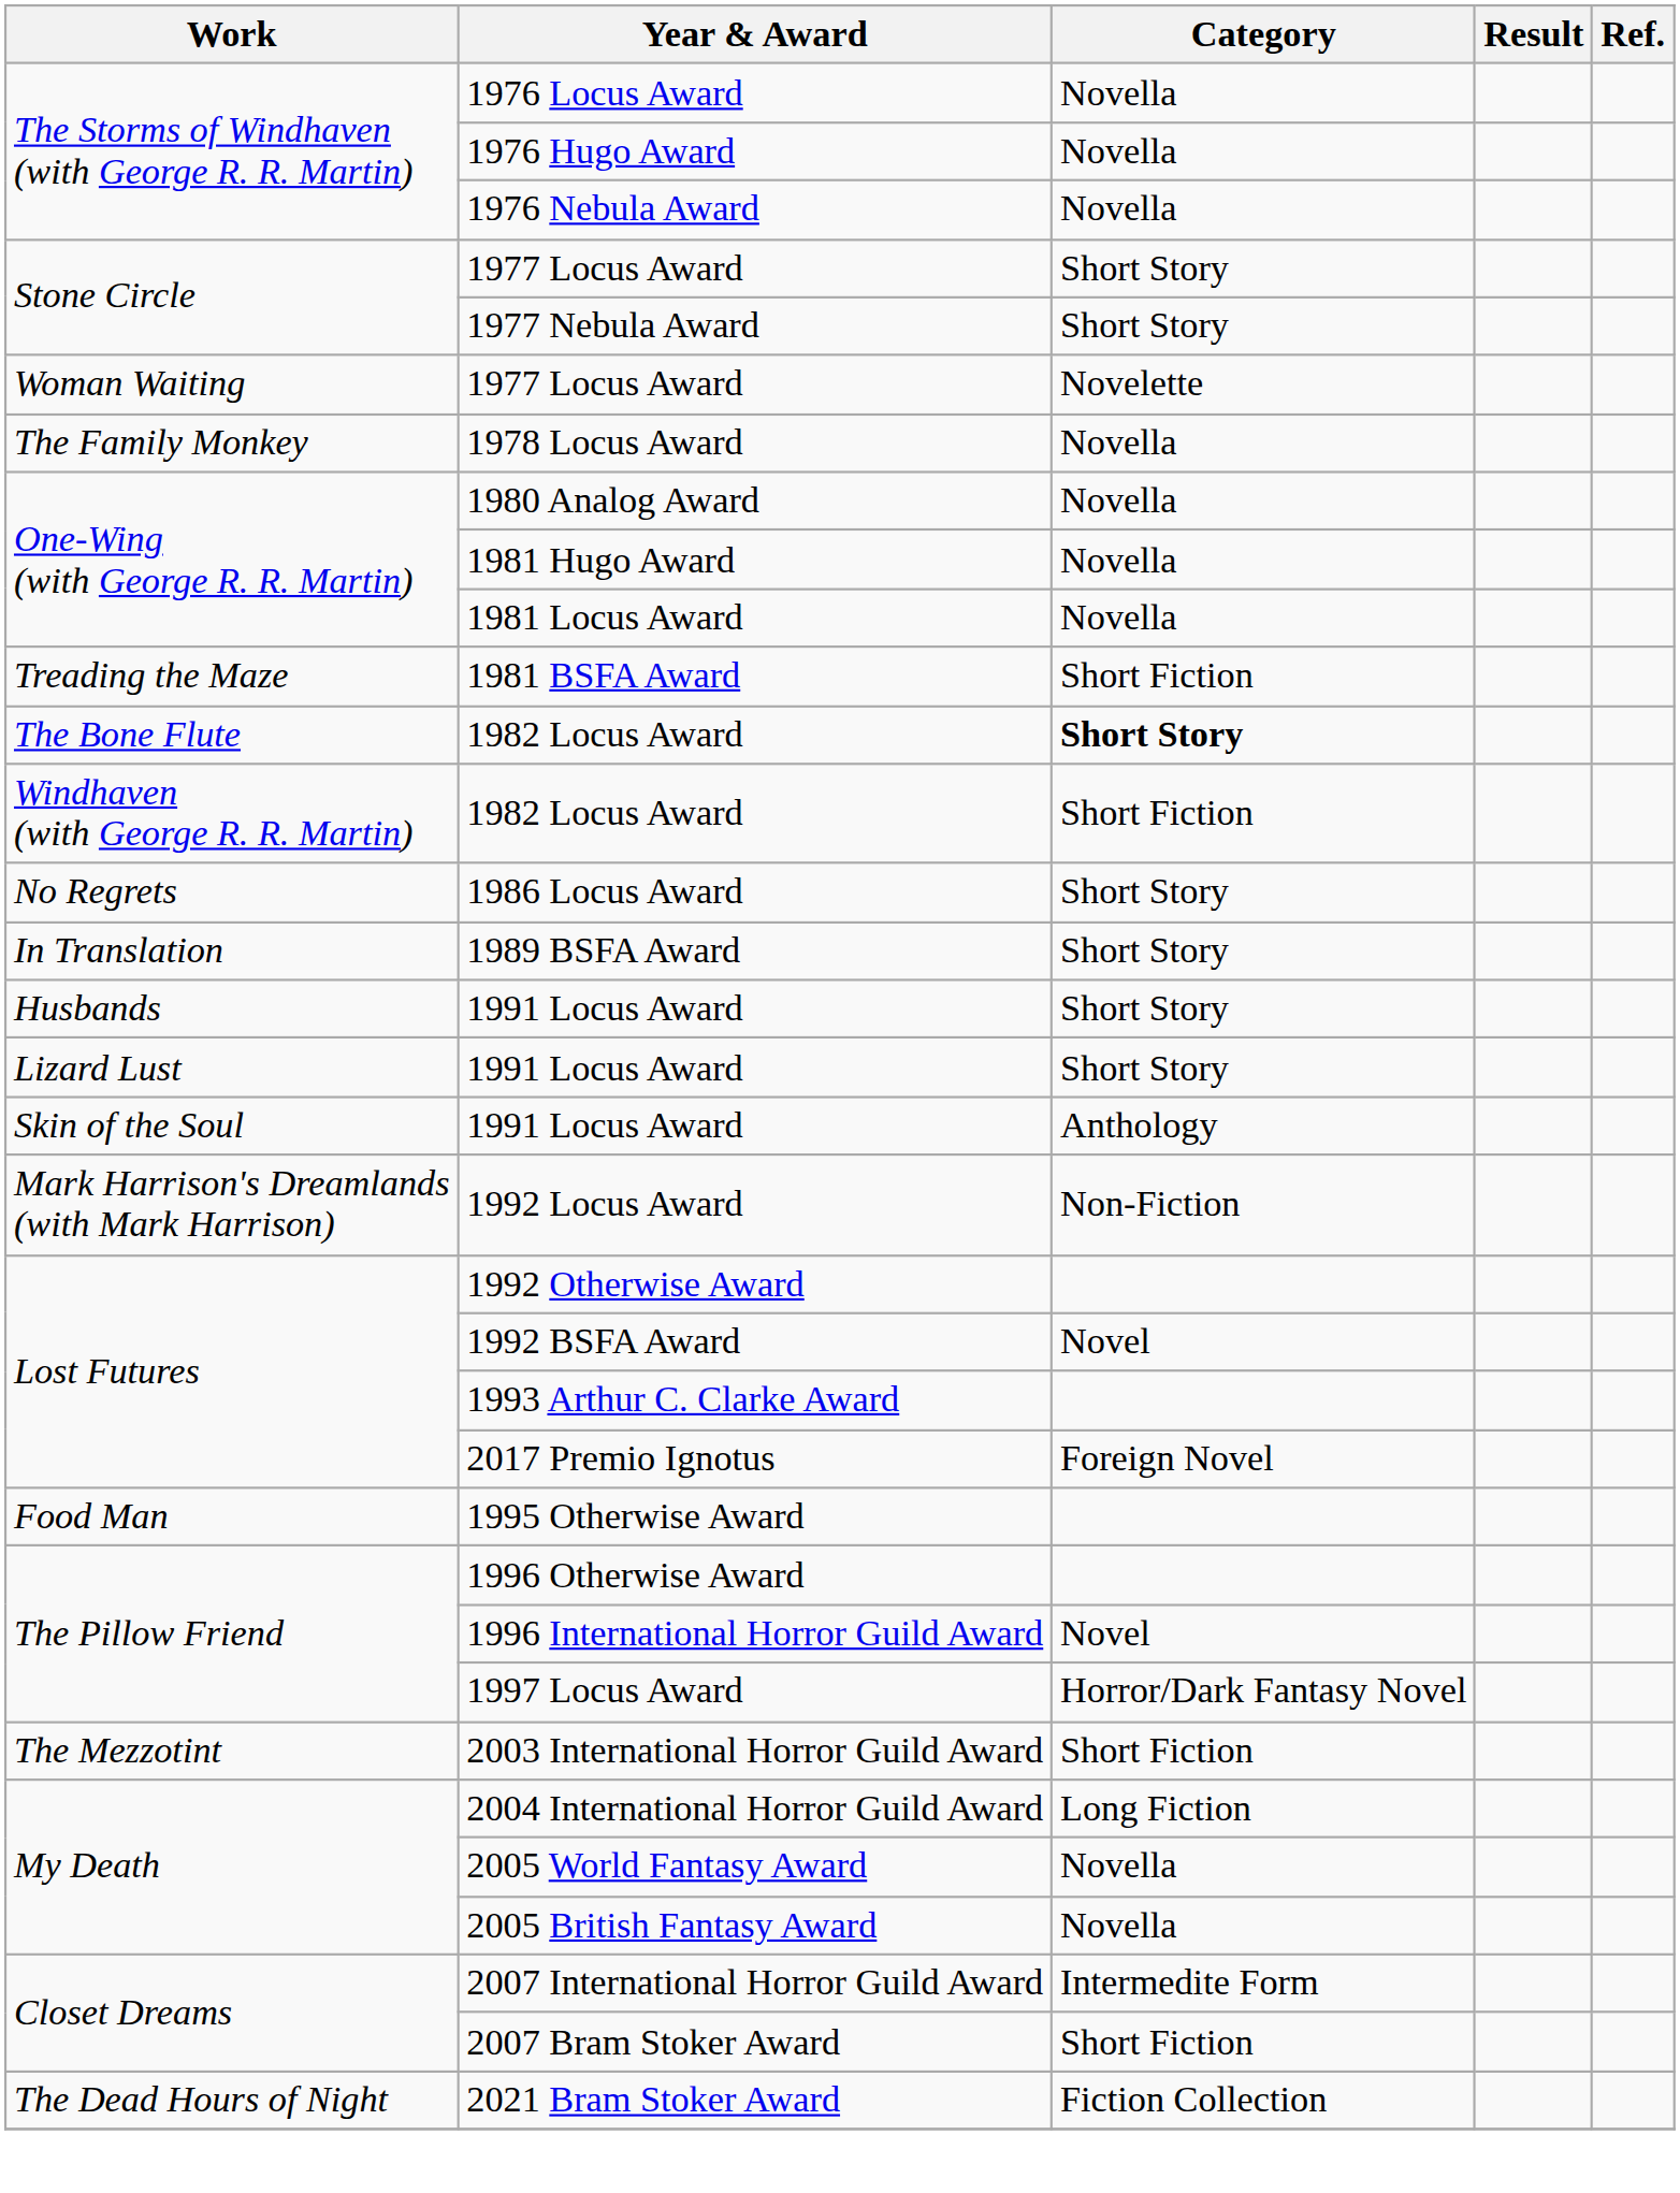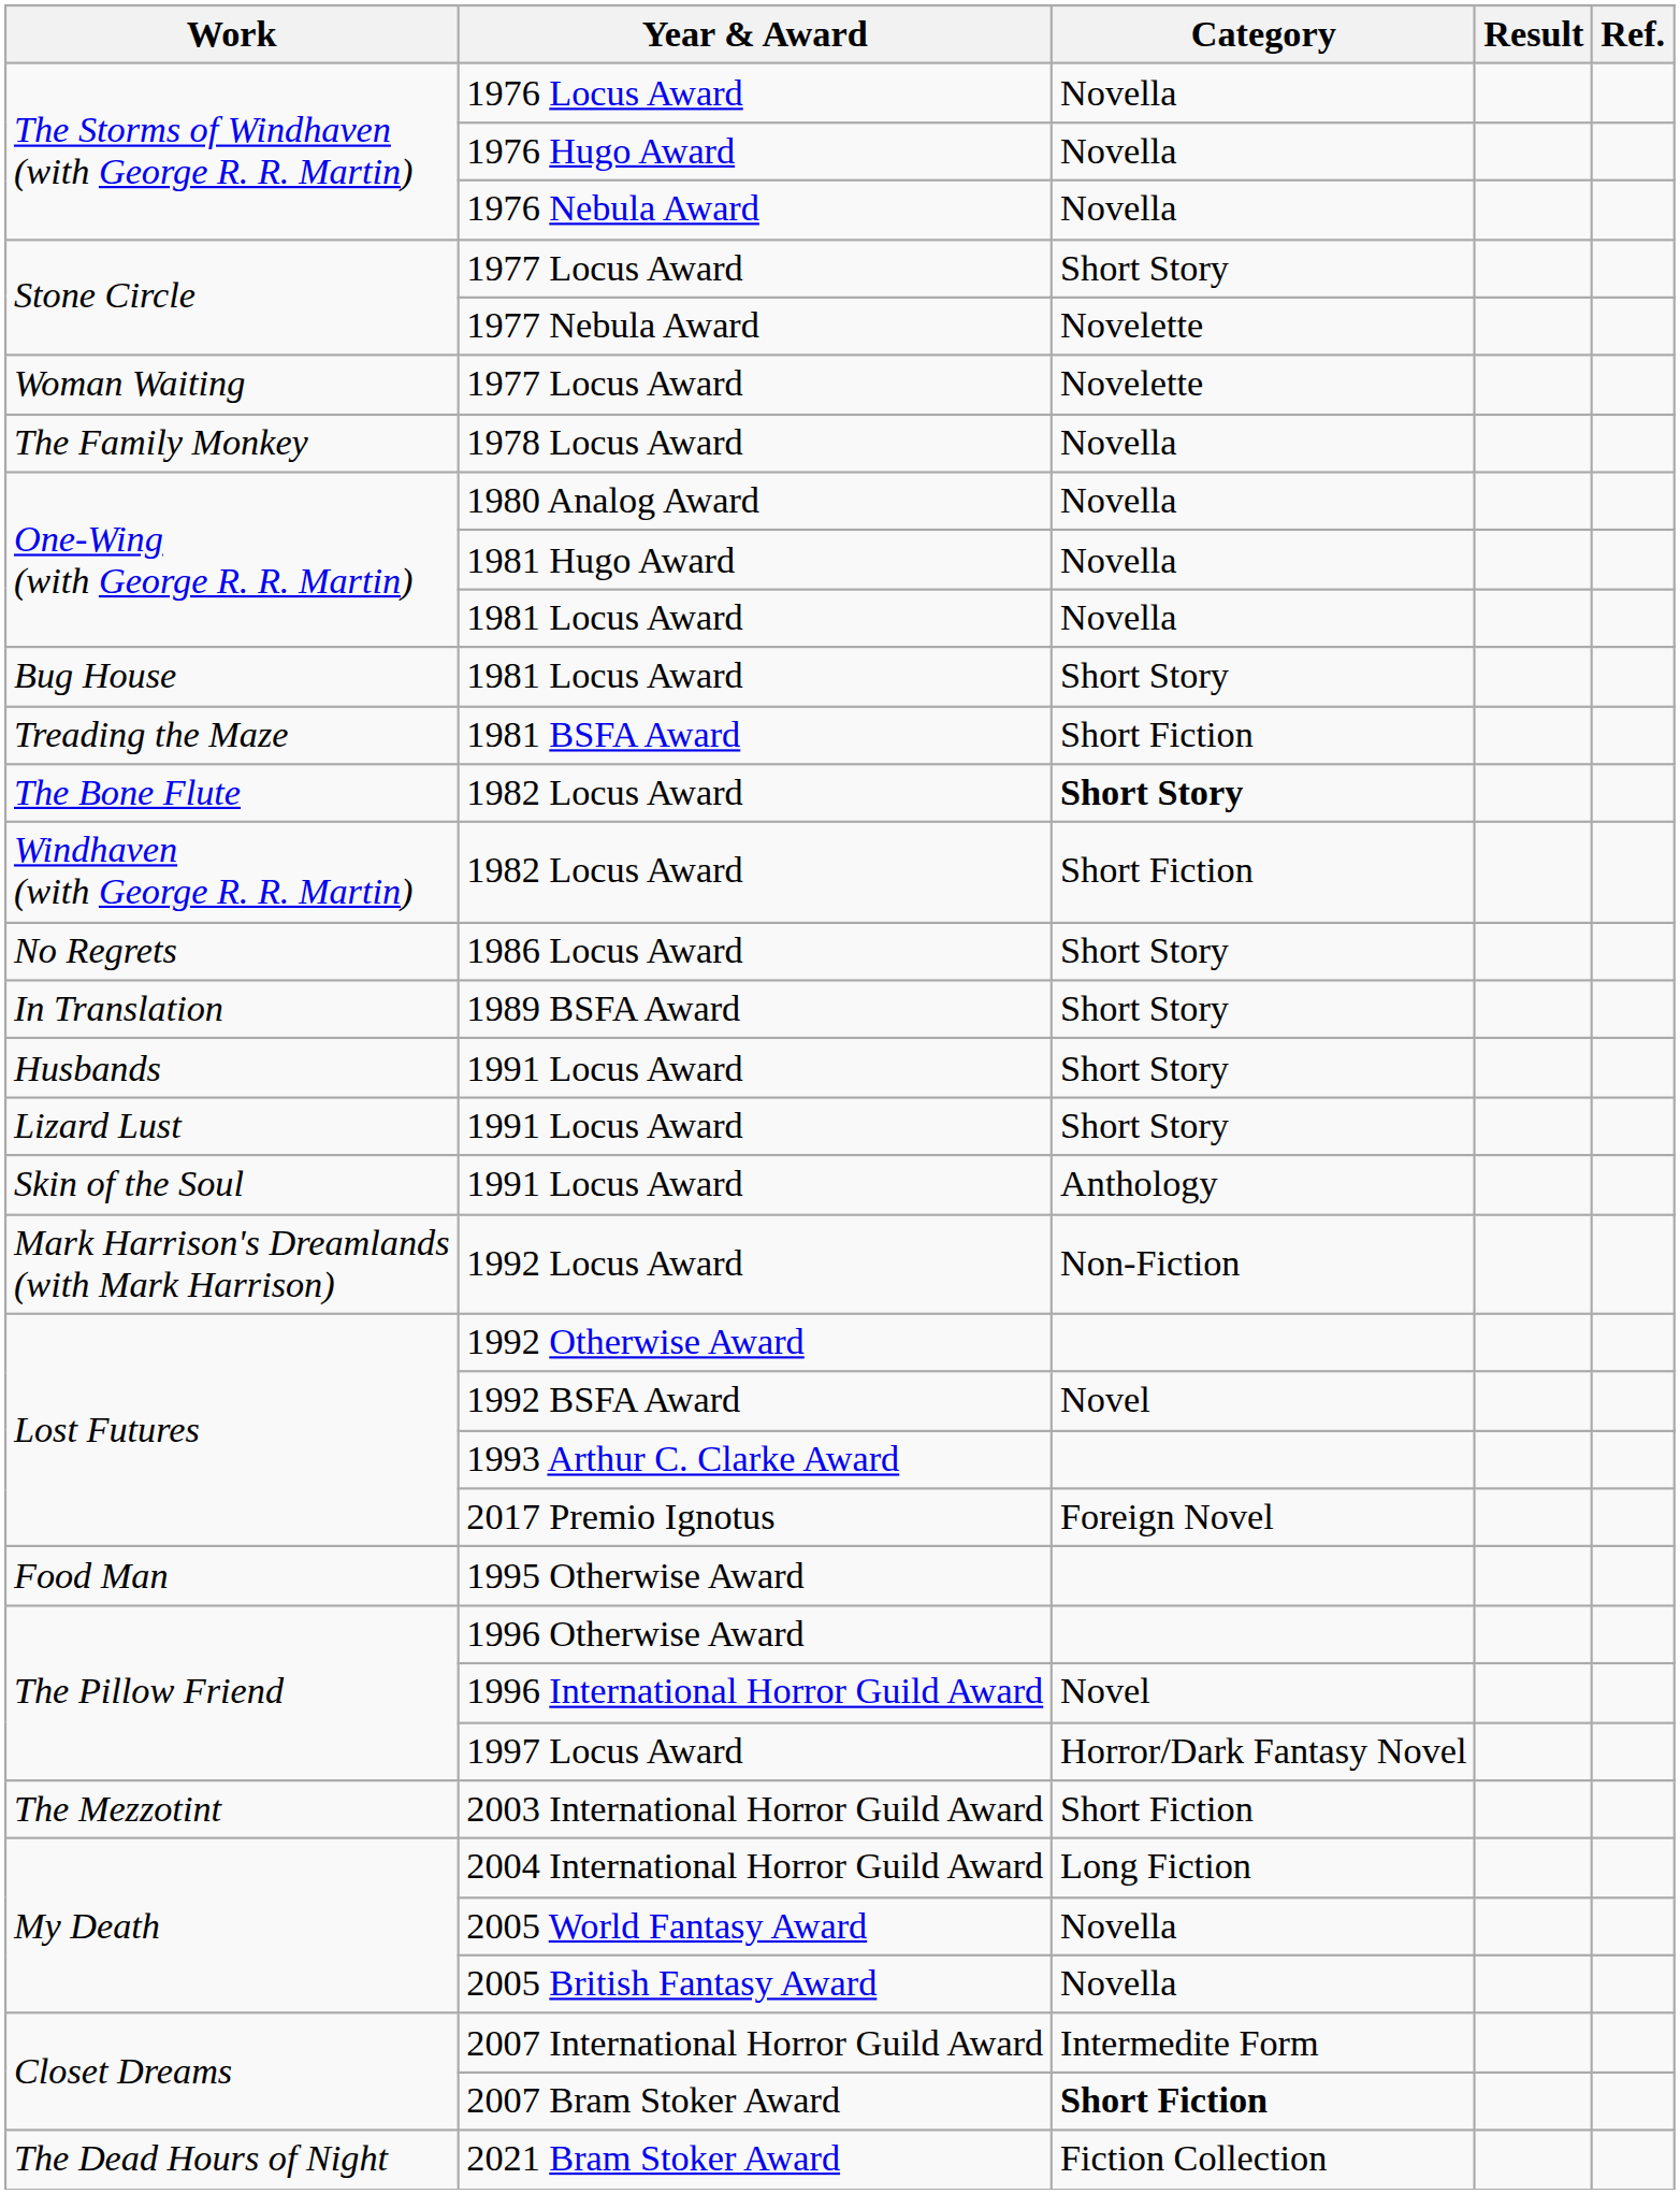 <table class="wikitable">
 <tr>
 <th>Work</th>
 <th>Year & Award</th>
 <th>Category</th>
 <th>Result</th>
 <th>Ref.</th>
 </tr>
 <tr>
 <td rowspan="3"><em><a href='#'>The Storms of Windhaven</a></em><br><em>(with <a href='#'>George R. R. Martin</a>)</em></td>
 <td>1976 <a href='#'>Locus Award</a></td>
 <td>Novella</td>
 <td></td>
 <td></td>
 </tr>
 <tr>
 <td>1976 <a href='#'>Hugo Award</a></td>
 <td>Novella</td>
 <td></td>
 <td></td>
 </tr>
 <tr>
 <td>1976 <a href='#'>Nebula Award</a></td>
 <td>Novella</td>
 <td></td>
 <td></td>
 </tr>
 <tr>
 <td rowspan="2"><em>Stone Circle</em></td>
 <td>1977 Locus Award</td>
 <td>Short Story</td>
 <td></td>
 <td></td>
 </tr>
 <tr>
 <td>1977 Nebula Award</td>
-<td>Short Story</td>
+<td>Novelette</td>
 <td></td>
 <td></td>
 </tr>
 <tr>
 <td rowspan="1"><em>Woman Waiting</em></td>
 <td>1977 Locus Award</td>
 <td>Novelette</td>
 <td></td>
 <td></td>
 </tr>
 <tr>
 <td rowspan="1"><em>The Family Monkey</em></td>
 <td>1978 Locus Award</td>
 <td>Novella</td>
 <td></td>
 <td></td>
 </tr>
 <tr>
 <td rowspan="3"><em><a href='#'>One-Wing</a></em><br><em>(with <a href='#'>George R. R. Martin</a>)</em></td>
 <td>1980 Analog Award</td>
 <td>Novella</td>
 <td></td>
 <td></td>
 </tr>
 <tr>
 <td>1981 Hugo Award</td>
 <td>Novella</td>
 <td></td>
 <td></td>
 </tr>
 <tr>
 <td>1981 Locus Award</td>
 <td>Novella</td>
+<td></td>
+<td></td>
+</tr>
+<tr>
+<td rowspan="1"><em>Bug House</em></td>
+<td>1981 Locus Award</td>
+<td>Short Story</td>
 <td></td>
 <td></td>
 </tr>
 <tr>
 <td rowspan="1"><em>Treading the Maze</em></td>
 <td>1981 <a href='#'>BSFA Award</a></td>
 <td>Short Fiction</td>
 <td></td>
 <td></td>
 </tr>
 <tr>
 <td rowspan="1"><em><a href='#'>The Bone Flute</a></em></td>
 <td>1982 Locus Award</td>
 <td><strong>Short Story</strong></td>
 <td></td>
 <td></td>
 </tr>
 <tr>
 <td rowspan="1"><em><a href='#'>Windhaven</a></em><br><em>(with <a href='#'>George R. R. Martin</a>)</em></td>
 <td>1982 Locus Award</td>
 <td>Short Fiction</td>
 <td></td>
 <td></td>
 </tr>
 <tr>
 <td rowspan="1"><em>No Regrets</em></td>
 <td>1986 Locus Award</td>
 <td>Short Story</td>
 <td></td>
 <td></td>
 </tr>
 <tr>
 <td rowspan="1"><em>In Translation</em></td>
 <td>1989 BSFA Award</td>
 <td>Short Story</td>
 <td></td>
 <td></td>
 </tr>
 <tr>
 <td rowspan="1"><em>Husbands</em></td>
 <td>1991 Locus Award</td>
 <td>Short Story</td>
 <td></td>
 <td></td>
 </tr>
 <tr>
 <td rowspan="1"><em>Lizard Lust</em></td>
 <td>1991 Locus Award</td>
 <td>Short Story</td>
 <td></td>
 <td></td>
 </tr>
 <tr>
 <td rowspan="1"><em>Skin of the Soul</em></td>
 <td>1991 Locus Award</td>
 <td>Anthology</td>
 <td></td>
 <td></td>
 </tr>
 <tr>
 <td rowspan="1"><em>Mark Harrison's Dreamlands</em><br><em>(with Mark Harrison)</em></td>
 <td>1992 Locus Award</td>
 <td>Non-Fiction</td>
 <td></td>
 <td></td>
 </tr>
 <tr>
 <td rowspan="4"><em>Lost Futures</em></td>
 <td>1992 <a href='#'>Otherwise Award</a></td>
 <td></td>
 <td></td>
 <td></td>
 </tr>
 <tr>
 <td>1992 BSFA Award</td>
 <td>Novel</td>
 <td></td>
 <td></td>
 </tr>
 <tr>
 <td>1993 <a href='#'>Arthur C. Clarke Award</a></td>
 <td></td>
 <td></td>
 <td></td>
 </tr>
 <tr>
 <td>2017 Premio Ignotus</td>
 <td>Foreign Novel</td>
 <td></td>
 <td></td>
 </tr>
 <tr>
 <td rowspan="1"><em>Food Man</em></td>
 <td>1995 Otherwise Award</td>
 <td></td>
 <td></td>
 <td></td>
 </tr>
 <tr>
 <td rowspan="3"><em>The Pillow Friend</em></td>
 <td>1996 Otherwise Award</td>
 <td></td>
 <td></td>
 <td></td>
 </tr>
 <tr>
 <td>1996 <a href='#'>International Horror Guild Award</a></td>
 <td>Novel</td>
 <td></td>
 <td></td>
 </tr>
 <tr>
 <td>1997 Locus Award</td>
 <td>Horror/Dark Fantasy Novel</td>
 <td></td>
 <td></td>
 </tr>
 <tr>
 <td rowspan="1"><em>The Mezzotint</em></td>
 <td>2003 International Horror Guild Award</td>
 <td>Short Fiction</td>
 <td></td>
 <td></td>
 </tr>
 <tr>
 <td rowspan="3"><em>My Death</em></td>
 <td>2004 International Horror Guild Award</td>
 <td>Long Fiction</td>
 <td></td>
 <td></td>
 </tr>
 <tr>
 <td>2005 <a href='#'>World Fantasy Award</a></td>
 <td>Novella</td>
 <td></td>
 <td></td>
 </tr>
 <tr>
 <td>2005 <a href='#'>British Fantasy Award</a></td>
 <td>Novella</td>
 <td></td>
 <td></td>
 </tr>
 <tr>
 <td rowspan="2"><em>Closet Dreams</em></td>
 <td>2007 International Horror Guild Award</td>
 <td>Intermedite Form</td>
 <td></td>
 <td></td>
 </tr>
 <tr>
 <td>2007 Bram Stoker Award</td>
-<td>Short Fiction</td>
+<td><strong>Short Fiction</strong></td>
 <td></td>
 <td></td>
 </tr>
 <tr>
 <td rowspan="1"><em>The Dead Hours of Night</em></td>
 <td>2021 <a href='#'>Bram Stoker Award</a></td>
 <td>Fiction Collection</td>
 <td></td>
 <td></td>
 </tr>
 <tr>
 </tr>
 </table>
